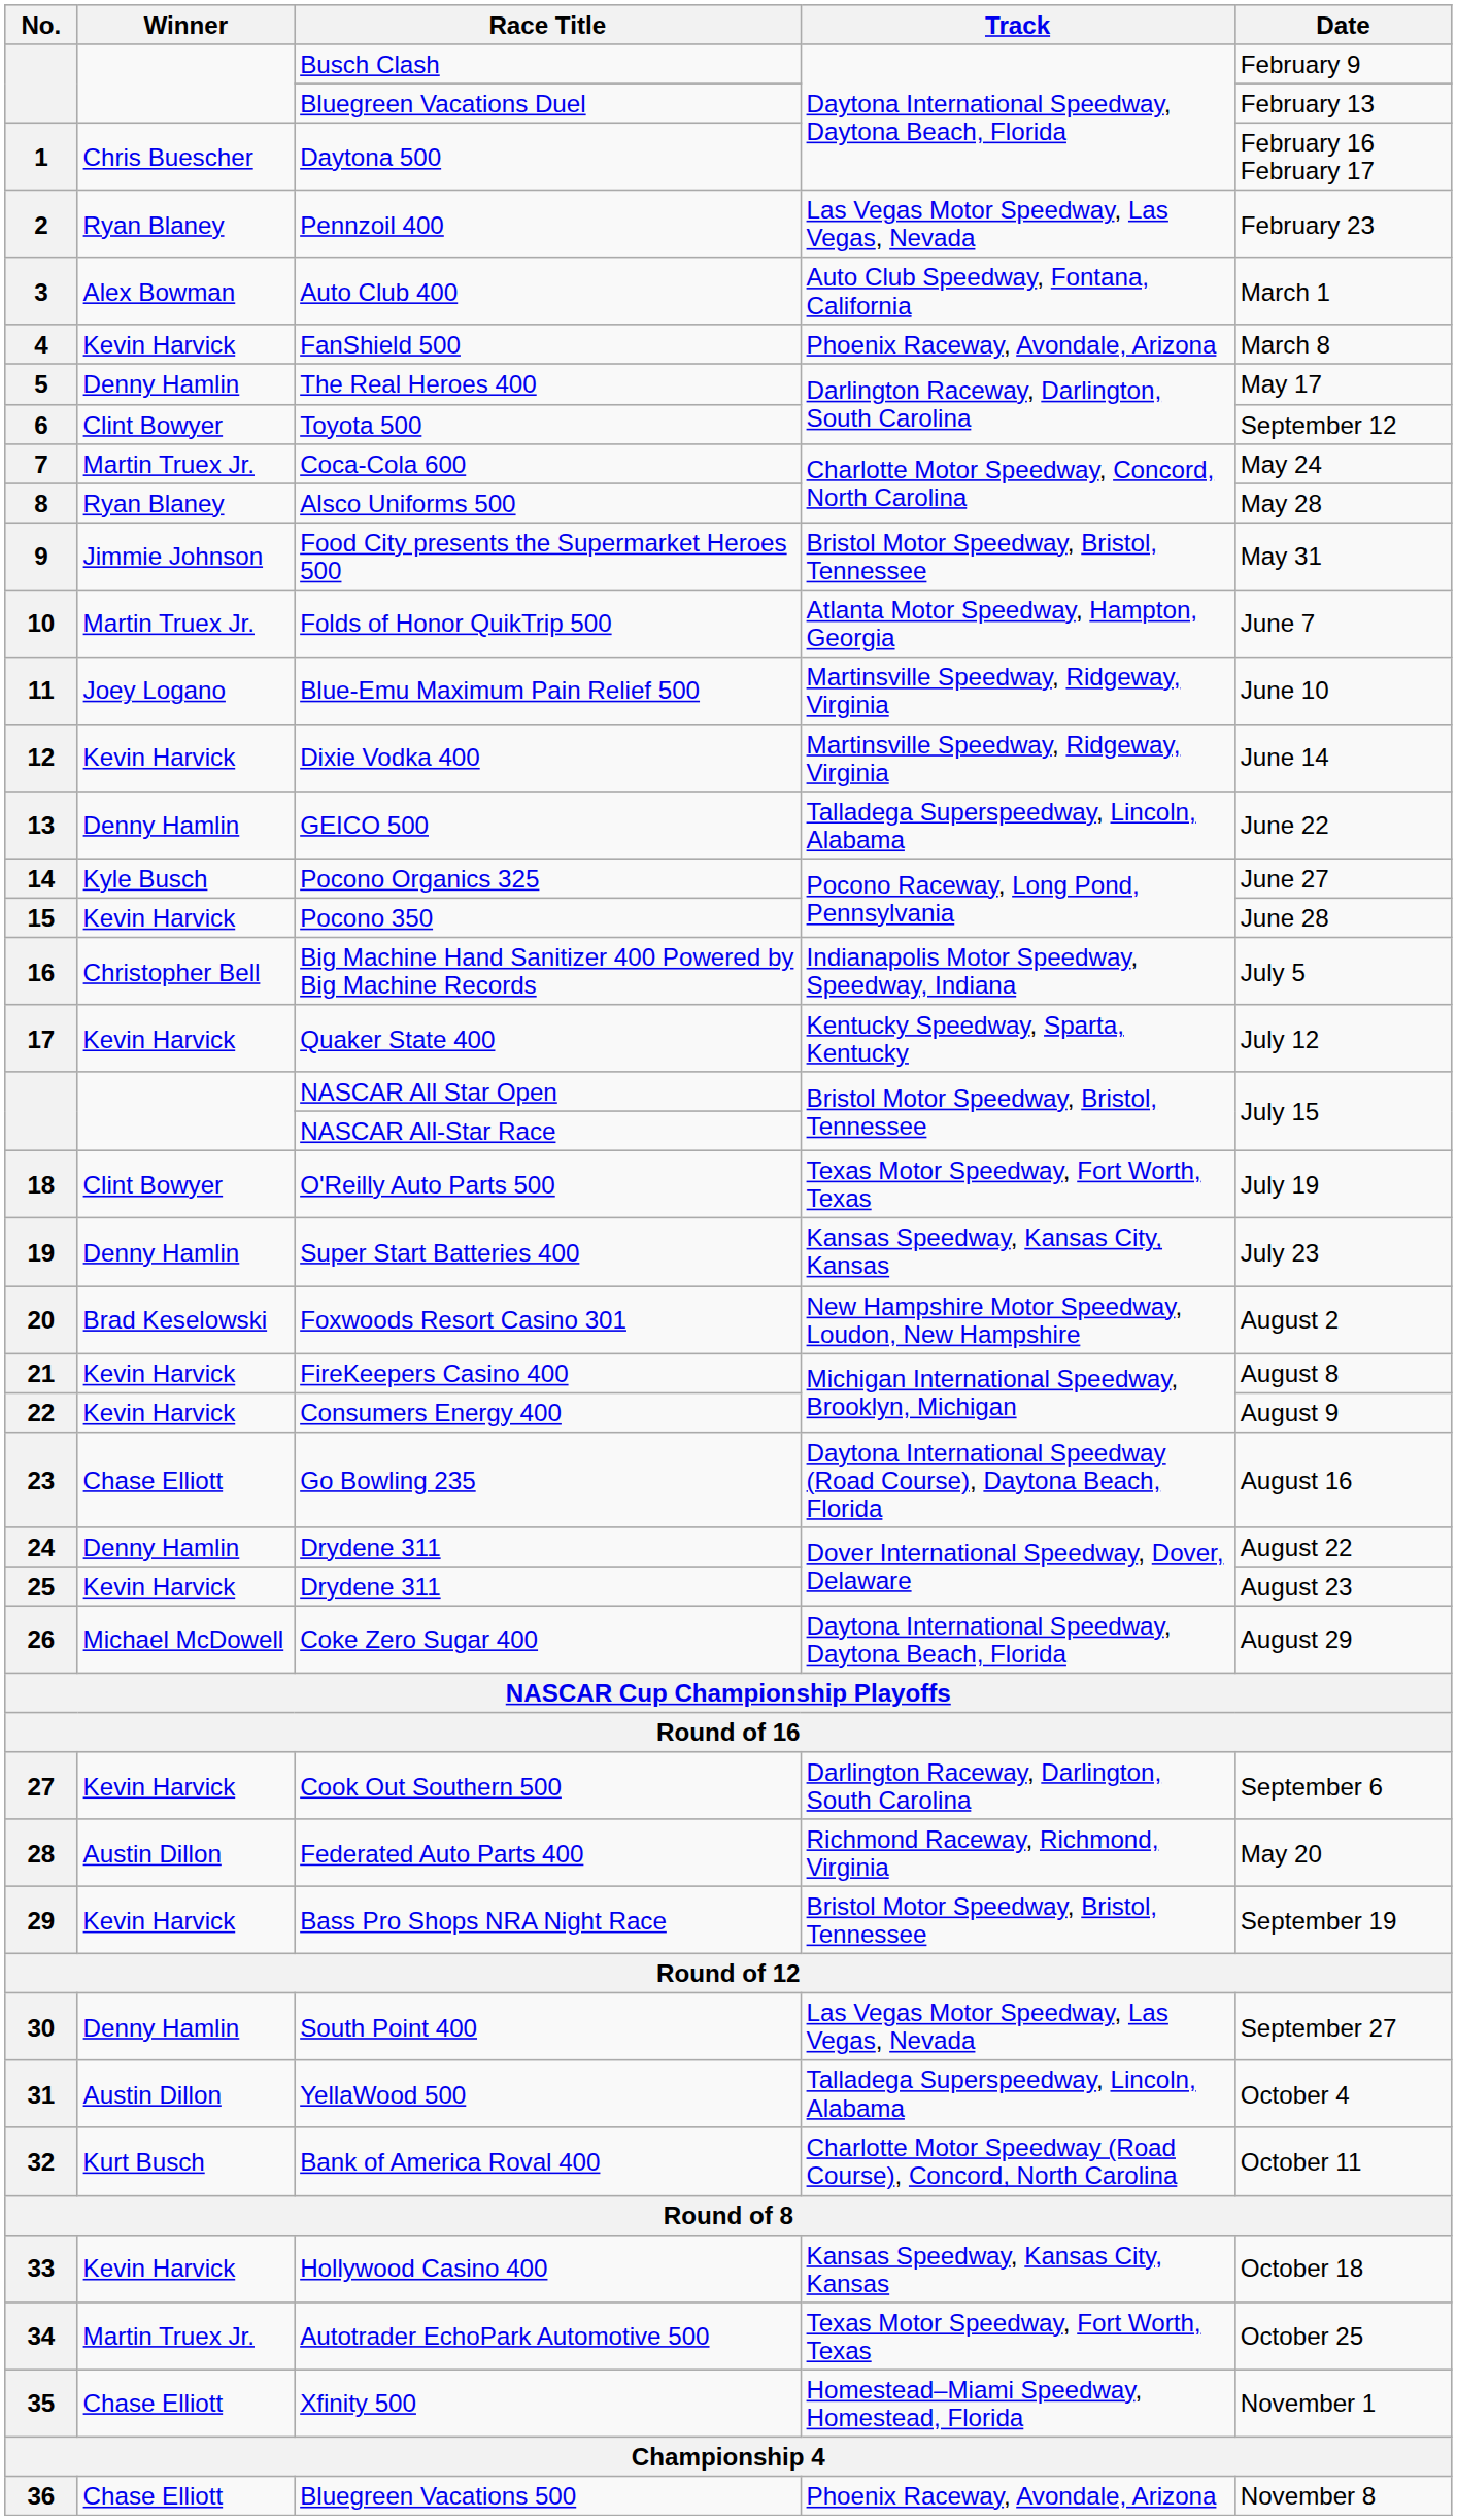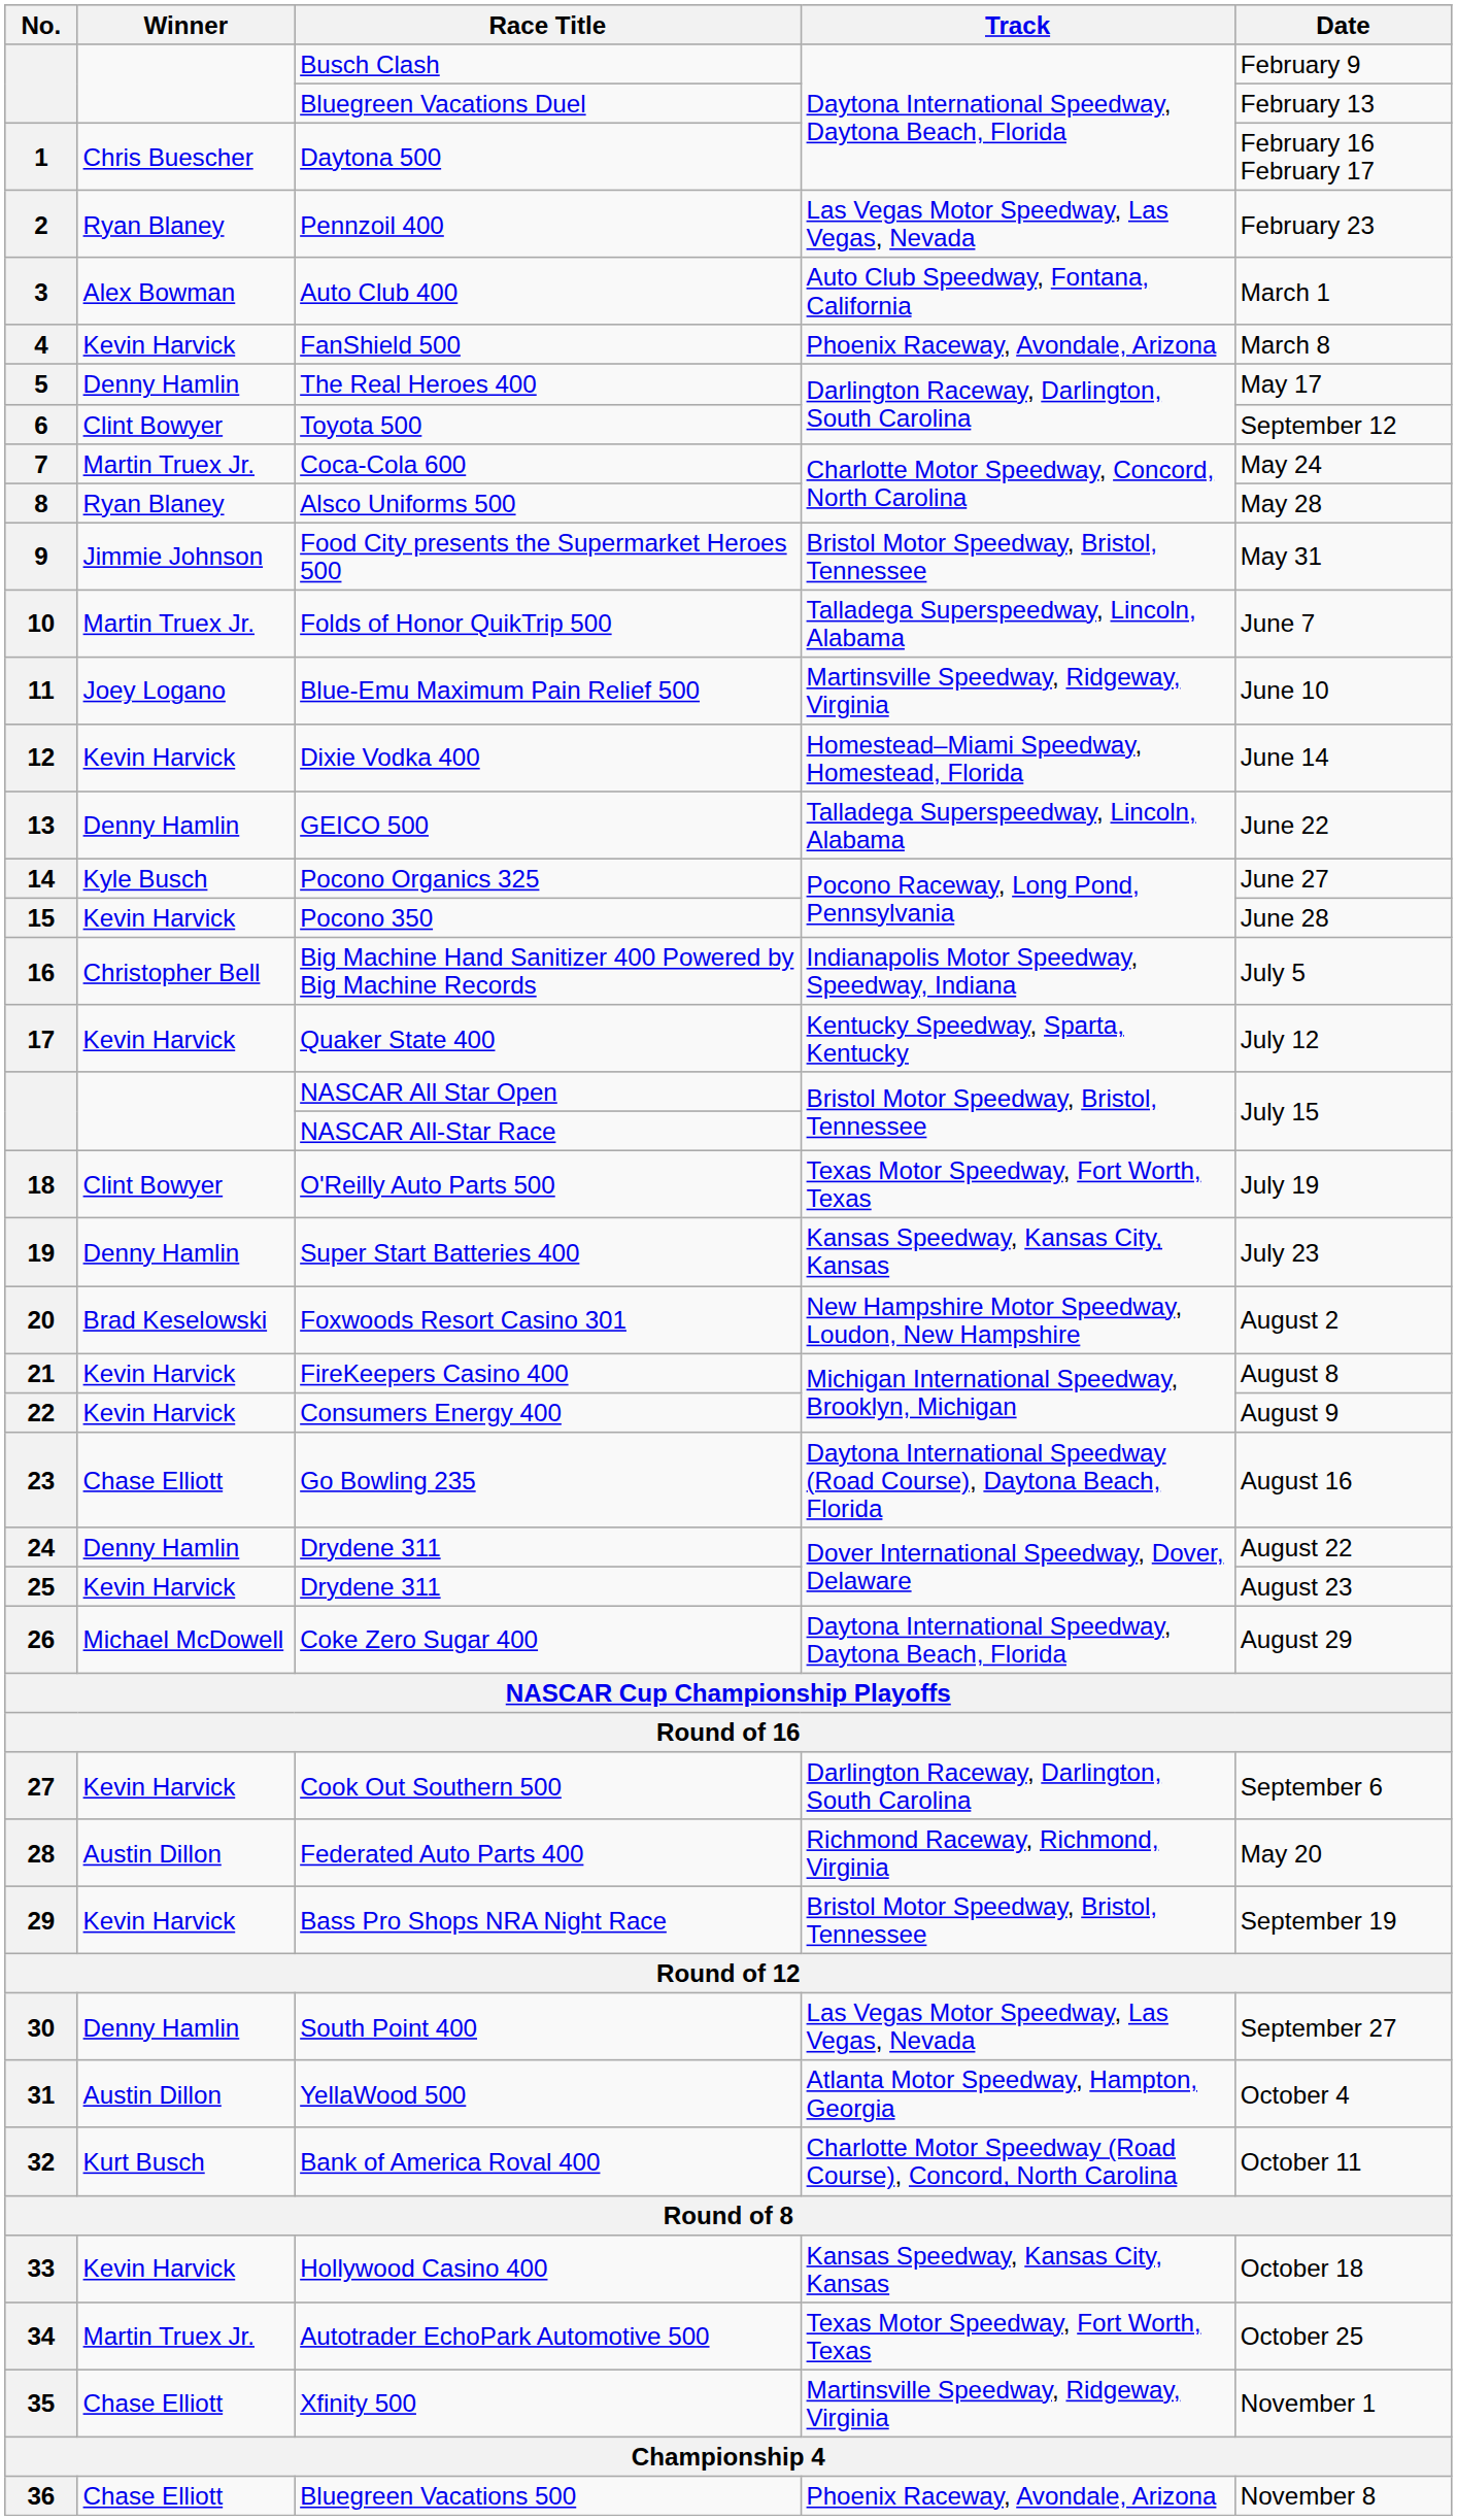 <table class="wikitable sortable" style="font-size:95%; width:100%">
 <tr>
 <th style="width:5%;">No.</th>
 <th style="width:15%;">Winner</th>
 <th style="width:35%;">Race Title</th>
 <th style="width:30%;"><a href='#'>Track</a></th>
 <th style="width:15%;">Date</th>
 </tr>
 <tr>
 <th rowspan="2"></th>
 <td rowspan="2"></td>
 <td><a href='#'>Busch Clash</a></td>
 <td rowspan="3"><a href='#'>Daytona International Speedway</a>, <a href='#'>Daytona Beach, Florida</a></td>
 <td>February 9</td>
 </tr>
 <tr>
 <td><a href='#'>Bluegreen Vacations Duel</a></td>
 <td>February 13</td>
 </tr>
 <tr>
 <th>1</th>
 <td><a href='#'>Chris Buescher</a></td>
 <td><a href='#'>Daytona 500</a></td>
 <td>February 16<br>February 17</td>
 </tr>
 <tr>
 <th>2</th>
 <td><a href='#'>Ryan Blaney</a></td>
 <td><a href='#'>Pennzoil 400</a></td>
 <td><a href='#'>Las Vegas Motor Speedway</a>, <a href='#'>Las Vegas</a>, <a href='#'>Nevada</a></td>
 <td>February 23</td>
 </tr>
 <tr>
 <th>3</th>
 <td><a href='#'>Alex Bowman</a></td>
 <td><a href='#'>Auto Club 400</a></td>
 <td><a href='#'>Auto Club Speedway</a>, <a href='#'>Fontana, California</a></td>
 <td>March 1</td>
 </tr>
 <tr>
 <th>4</th>
 <td><a href='#'>Kevin Harvick</a></td>
 <td><a href='#'>FanShield 500</a></td>
 <td><a href='#'>Phoenix Raceway</a>, <a href='#'>Avondale, Arizona</a></td>
 <td>March 8</td>
 </tr>
 <tr>
 <th>5</th>
 <td><a href='#'>Denny Hamlin</a></td>
 <td><a href='#'>The Real Heroes 400</a></td>
 <td rowspan="2"><a href='#'>Darlington Raceway</a>, <a href='#'>Darlington, South Carolina</a></td>
 <td>May 17</td>
 </tr>
 <tr>
 <th>6</th>
 <td><a href='#'>Clint Bowyer</a></td>
 <td><a href='#'>Toyota 500</a></td>
 <td>September 12</td>
 </tr>
 <tr>
 <th>7</th>
 <td><a href='#'>Martin Truex Jr.</a></td>
 <td><a href='#'>Coca-Cola 600</a></td>
 <td rowspan="2"><a href='#'>Charlotte Motor Speedway</a>, <a href='#'>Concord, North Carolina</a></td>
 <td>May 24</td>
 </tr>
 <tr>
 <th>8</th>
 <td><a href='#'>Ryan Blaney</a></td>
 <td><a href='#'>Alsco Uniforms 500</a></td>
 <td>May 28</td>
 </tr>
 <tr>
 <th>9</th>
 <td><a href='#'>Jimmie Johnson</a></td>
 <td><a href='#'>Food City presents the Supermarket Heroes 500</a></td>
 <td><a href='#'>Bristol Motor Speedway</a>, <a href='#'>Bristol, Tennessee</a></td>
 <td>May 31</td>
 </tr>
 <tr>
 <th>10</th>
 <td><a href='#'>Martin Truex Jr.</a></td>
 <td><a href='#'>Folds of Honor QuikTrip 500</a></td>
-<td><a href='#'>Atlanta Motor Speedway</a>, <a href='#'>Hampton, Georgia</a></td>
+<td><a href='#'>Talladega Superspeedway</a>, <a href='#'>Lincoln, Alabama</a></td>
 <td>June 7</td>
 </tr>
 <tr>
 <th>11</th>
 <td><a href='#'>Joey Logano</a></td>
 <td><a href='#'>Blue-Emu Maximum Pain Relief 500</a></td>
 <td><a href='#'>Martinsville Speedway</a>, <a href='#'>Ridgeway, Virginia</a></td>
 <td>June 10</td>
 </tr>
 <tr>
 <th>12</th>
 <td><a href='#'>Kevin Harvick</a></td>
 <td><a href='#'>Dixie Vodka 400</a></td>
-<td><a href='#'>Martinsville Speedway</a>, <a href='#'>Ridgeway, Virginia</a></td>
+<td><a href='#'>Homestead–Miami Speedway</a>, <a href='#'>Homestead, Florida</a></td>
 <td>June 14</td>
 </tr>
 <tr>
 <th>13</th>
 <td><a href='#'>Denny Hamlin</a></td>
 <td><a href='#'>GEICO 500</a></td>
 <td><a href='#'>Talladega Superspeedway</a>, <a href='#'>Lincoln, Alabama</a></td>
 <td>June 22</td>
 </tr>
 <tr>
 <th>14</th>
 <td><a href='#'>Kyle Busch</a></td>
 <td><a href='#'>Pocono Organics 325</a></td>
 <td rowspan="2"><a href='#'>Pocono Raceway</a>, <a href='#'>Long Pond, Pennsylvania</a></td>
 <td>June 27</td>
 </tr>
 <tr>
 <th>15</th>
 <td><a href='#'>Kevin Harvick</a></td>
 <td><a href='#'>Pocono 350</a></td>
 <td>June 28</td>
 </tr>
 <tr>
 <th>16</th>
 <td><a href='#'>Christopher Bell</a></td>
 <td><a href='#'>Big Machine Hand Sanitizer 400 Powered by Big Machine Records</a></td>
 <td><a href='#'>Indianapolis Motor Speedway</a>, <a href='#'>Speedway, Indiana</a></td>
 <td>July 5</td>
 </tr>
 <tr>
 <th>17</th>
 <td><a href='#'>Kevin Harvick</a></td>
 <td><a href='#'>Quaker State 400</a></td>
 <td><a href='#'>Kentucky Speedway</a>, <a href='#'>Sparta, Kentucky</a></td>
 <td>July 12</td>
 </tr>
 <tr>
 <th rowspan="2"></th>
 <td rowspan="2"></td>
 <td><a href='#'>NASCAR All Star Open</a></td>
 <td rowspan="2"><a href='#'>Bristol Motor Speedway</a>, <a href='#'>Bristol, Tennessee</a></td>
 <td rowspan="2">July 15</td>
 </tr>
 <tr>
 <td><a href='#'>NASCAR All-Star Race</a></td>
 </tr>
 <tr>
 <th>18</th>
 <td><a href='#'>Clint Bowyer</a></td>
 <td><a href='#'>O'Reilly Auto Parts 500</a></td>
 <td><a href='#'>Texas Motor Speedway</a>, <a href='#'>Fort Worth, Texas</a></td>
 <td>July 19</td>
 </tr>
 <tr>
 <th>19</th>
 <td><a href='#'>Denny Hamlin</a></td>
 <td><a href='#'>Super Start Batteries 400</a></td>
 <td><a href='#'>Kansas Speedway</a>, <a href='#'>Kansas City, Kansas</a></td>
 <td>July 23</td>
 </tr>
 <tr>
 <th>20</th>
 <td><a href='#'>Brad Keselowski</a></td>
 <td><a href='#'>Foxwoods Resort Casino 301</a></td>
 <td><a href='#'>New Hampshire Motor Speedway</a>, <a href='#'>Loudon, New Hampshire</a></td>
 <td>August 2</td>
 </tr>
 <tr>
 <th>21</th>
 <td><a href='#'>Kevin Harvick</a></td>
 <td><a href='#'>FireKeepers Casino 400</a></td>
 <td rowspan=2><a href='#'>Michigan International Speedway</a>, <a href='#'>Brooklyn, Michigan</a></td>
 <td>August 8</td>
 </tr>
 <tr>
 <th>22</th>
 <td><a href='#'>Kevin Harvick</a></td>
 <td><a href='#'>Consumers Energy 400</a></td>
 <td>August 9</td>
 </tr>
 <tr>
 <th>23</th>
 <td><a href='#'>Chase Elliott</a></td>
 <td><a href='#'>Go Bowling 235</a></td>
 <td><a href='#'>Daytona International Speedway (Road Course)</a>, <a href='#'>Daytona Beach, Florida</a></td>
 <td>August 16</td>
 </tr>
 <tr>
 <th>24</th>
 <td><a href='#'>Denny Hamlin</a></td>
 <td><a href='#'>Drydene 311</a></td>
 <td rowspan=2><a href='#'>Dover International Speedway</a>, <a href='#'>Dover, Delaware</a></td>
 <td>August 22</td>
 </tr>
 <tr>
 <th>25</th>
 <td><a href='#'>Kevin Harvick</a></td>
 <td><a href='#'>Drydene 311</a></td>
 <td>August 23</td>
 </tr>
 <tr>
 <th>26</th>
 <td><a href='#'>Michael McDowell</a></td>
 <td><a href='#'>Coke Zero Sugar 400</a></td>
 <td><a href='#'>Daytona International Speedway</a>, <a href='#'>Daytona Beach, Florida</a></td>
 <td>August 29</td>
 </tr>
 <tr>
 <th colspan="5"><a href='#'>NASCAR Cup Championship Playoffs</a></th>
 </tr>
 <tr>
 <th colspan="5">Round of 16</th>
 </tr>
 <tr>
 <th>27</th>
 <td><a href='#'>Kevin Harvick</a></td>
 <td><a href='#'>Cook Out Southern 500</a></td>
 <td><a href='#'>Darlington Raceway</a>, <a href='#'>Darlington, South Carolina</a></td>
 <td>September 6</td>
 </tr>
 <tr>
 <th>28</th>
 <td><a href='#'>Austin Dillon</a></td>
 <td><a href='#'>Federated Auto Parts 400</a></td>
 <td><a href='#'>Richmond Raceway</a>, <a href='#'>Richmond, Virginia</a></td>
 <td>May 20</td>
 </tr>
 <tr>
 <th>29</th>
 <td><a href='#'>Kevin Harvick</a></td>
 <td><a href='#'>Bass Pro Shops NRA Night Race</a></td>
 <td><a href='#'>Bristol Motor Speedway</a>, <a href='#'>Bristol, Tennessee</a></td>
 <td>September 19</td>
 </tr>
 <tr>
 <th colspan="5">Round of 12</th>
 </tr>
 <tr>
 <th>30</th>
 <td><a href='#'>Denny Hamlin</a></td>
 <td><a href='#'>South Point 400</a></td>
 <td><a href='#'>Las Vegas Motor Speedway</a>, <a href='#'>Las Vegas</a>, <a href='#'>Nevada</a></td>
 <td>September 27</td>
 </tr>
 <tr>
 <th>31</th>
 <td><a href='#'>Austin Dillon</a></td>
 <td><a href='#'>YellaWood 500</a></td>
-<td><a href='#'>Talladega Superspeedway</a>, <a href='#'>Lincoln, Alabama</a></td>
+<td><a href='#'>Atlanta Motor Speedway</a>, <a href='#'>Hampton, Georgia</a></td>
 <td>October 4</td>
 </tr>
 <tr>
 <th>32</th>
 <td><a href='#'>Kurt Busch</a></td>
 <td><a href='#'>Bank of America Roval 400</a></td>
 <td><a href='#'>Charlotte Motor Speedway (Road Course)</a>, <a href='#'>Concord, North Carolina</a></td>
 <td>October 11</td>
 </tr>
 <tr>
 <th colspan="5">Round of 8</th>
 </tr>
 <tr>
 <th>33</th>
 <td><a href='#'>Kevin Harvick</a></td>
 <td><a href='#'>Hollywood Casino 400</a></td>
 <td><a href='#'>Kansas Speedway</a>, <a href='#'>Kansas City, Kansas</a></td>
 <td>October 18</td>
 </tr>
 <tr>
 <th>34</th>
 <td><a href='#'>Martin Truex Jr.</a></td>
 <td><a href='#'>Autotrader EchoPark Automotive 500</a></td>
 <td><a href='#'>Texas Motor Speedway</a>, <a href='#'>Fort Worth, Texas</a></td>
 <td>October 25</td>
 </tr>
 <tr>
 <th>35</th>
 <td><a href='#'>Chase Elliott</a></td>
 <td><a href='#'>Xfinity 500</a></td>
-<td><a href='#'>Homestead–Miami Speedway</a>, <a href='#'>Homestead, Florida</a></td>
+<td><a href='#'>Martinsville Speedway</a>, <a href='#'>Ridgeway, Virginia</a></td>
 <td>November 1</td>
 </tr>
 <tr>
 <th colspan="5">Championship 4</th>
 </tr>
 <tr>
 <th>36</th>
 <td><a href='#'>Chase Elliott</a></td>
 <td><a href='#'>Bluegreen Vacations 500</a></td>
 <td><a href='#'>Phoenix Raceway</a>, <a href='#'>Avondale, Arizona</a></td>
 <td>November 8</td>
 </tr>
 <tr>
 </tr>
 </table>
